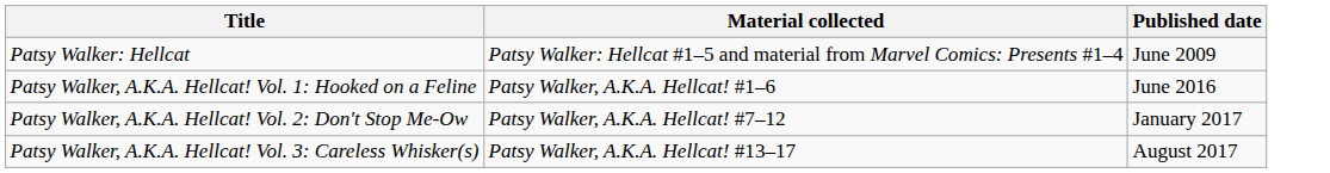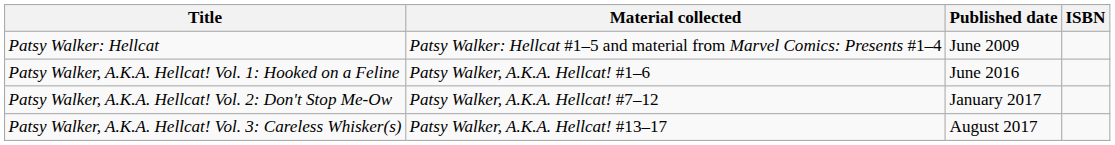 <table class="wikitable">
 <tr>
 <th>Title</th>
 <th>Material collected</th>
 <th>Published date</th>
+<th>ISBN</th>
 </tr>
 <tr>
 <td><em>Patsy Walker: Hellcat</em></td>
 <td><em>Patsy Walker: Hellcat</em>  #1–5 and material from <em>Marvel Comics: Presents</em> #1–4</td>
 <td>June 2009</td>
+<td></td>
 </tr>
 <tr>
 <td><em>Patsy Walker, A.K.A. Hellcat! Vol. 1: Hooked on a Feline</em></td>
 <td><em>Patsy Walker, A.K.A. Hellcat!</em> #1–6</td>
 <td>June 2016</td>
+<td></td>
 </tr>
 <tr>
 <td><em>Patsy Walker, A.K.A. Hellcat! Vol. 2: Don't Stop Me-Ow</em></td>
 <td><em>Patsy Walker, A.K.A. Hellcat!</em> #7–12</td>
 <td>January 2017</td>
+<td></td>
 </tr>
 <tr>
 <td><em>Patsy Walker, A.K.A. Hellcat! Vol. 3: Careless Whisker(s)</em></td>
 <td><em>Patsy Walker, A.K.A. Hellcat!</em> #13–17</td>
 <td>August 2017</td>
+<td></td>
 </tr>
 </table>
